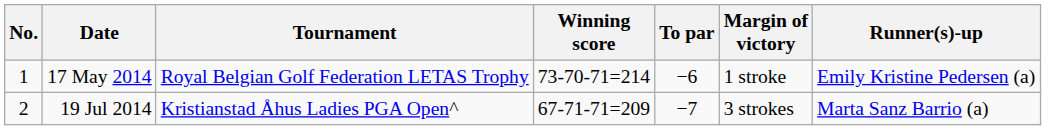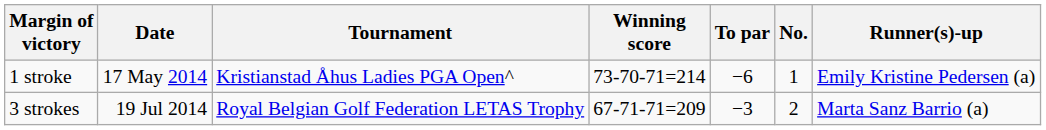 <table class="wikitable" style="font-size:95%;">
 <tr>
-<th>No.</th>
+<th>Margin of<br>victory</th>
 <th>Date</th>
 <th>Tournament</th>
 <th>Winning<br>score</th>
 <th>To par</th>
-<th>Margin of<br>victory</th>
+<th>No.</th>
 <th>Runner(s)-up</th>
 </tr>
 <tr>
-<td align=center>1</td>
+<td>1 stroke</td>
 <td align=right>17 May <a href='#'>2014</a></td>
-<td><a href='#'>Royal Belgian Golf Federation LETAS Trophy</a></td>
+<td><a href='#'>Kristianstad Åhus Ladies PGA Open</a>^</td>
 <td align=right>73-70-71=214</td>
 <td align=center>−6</td>
-<td>1 stroke</td>
+<td align=center>1</td>
 <td> <a href='#'>Emily Kristine Pedersen</a> (a)</td>
 </tr>
 <tr>
+<td>3 strokes</td>
+<td align=right>19 Jul 2014</td>
+<td><a href='#'>Royal Belgian Golf Federation LETAS Trophy</a></td>
+<td align=right>67-71-71=209</td>
+<td align=center>−3</td>
 <td align=center>2</td>
-<td align=right>19 Jul 2014</td>
-<td><a href='#'>Kristianstad Åhus Ladies PGA Open</a>^</td>
-<td align=right>67-71-71=209</td>
-<td align=center>−7</td>
-<td>3 strokes</td>
 <td> <a href='#'>Marta Sanz Barrio</a> (a)</td>
 </tr>
 </table>
